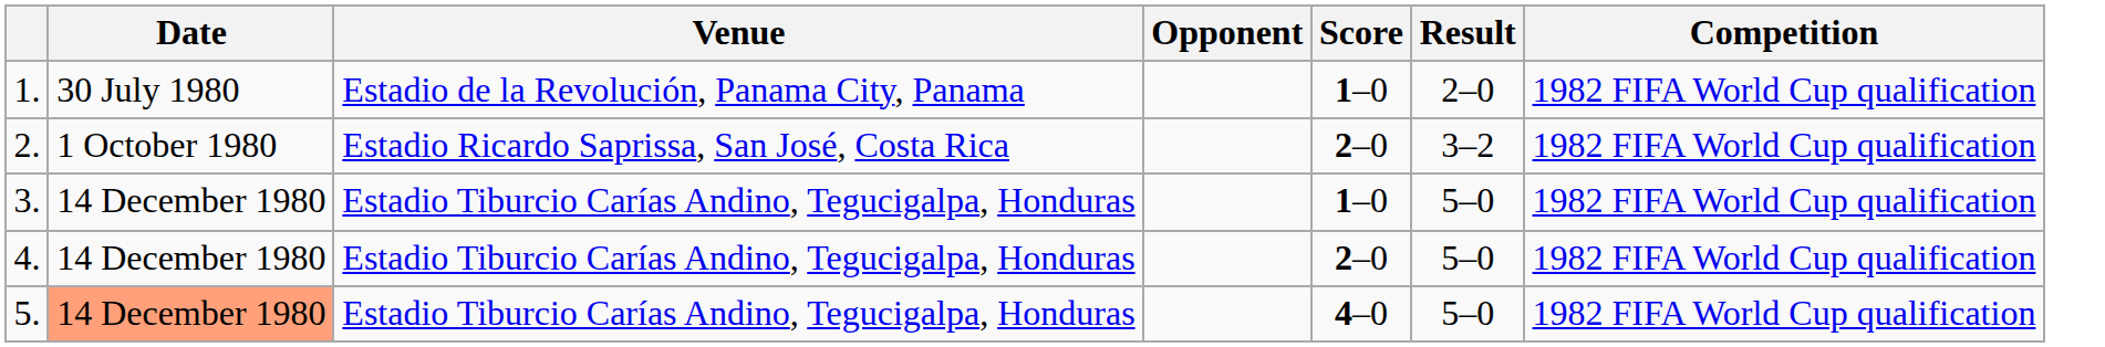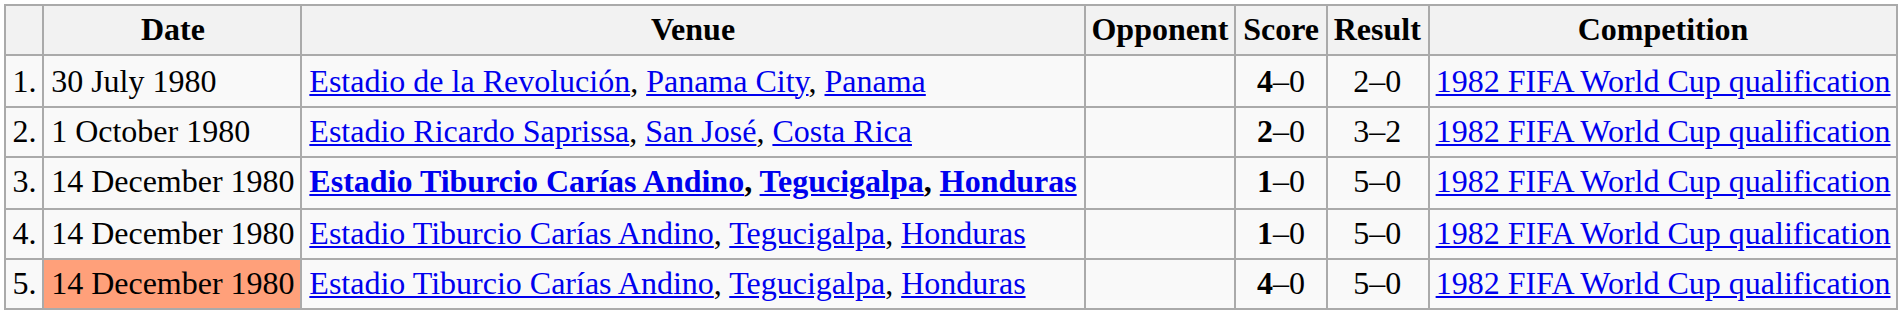 <table class="wikitable">
 <tr>
 <th></th>
 <th>Date</th>
 <th>Venue</th>
 <th>Opponent</th>
 <th>Score</th>
 <th>Result</th>
 <th>Competition</th>
 </tr>
 <tr>
 <td align="center">1.</td>
 <td>30 July 1980</td>
 <td><a href='#'>Estadio de la Revolución</a>, <a href='#'>Panama City</a>, <a href='#'>Panama</a></td>
 <td></td>
-<td align="center"><strong>1</strong>–0</td>
+<td align="center"><strong>4</strong>–0</td>
 <td align="center">2–0</td>
 <td><a href='#'>1982 FIFA World Cup qualification</a></td>
 </tr>
 <tr>
 <td align="center">2.</td>
 <td>1 October 1980</td>
 <td><a href='#'>Estadio Ricardo Saprissa</a>, <a href='#'>San José</a>, <a href='#'>Costa Rica</a></td>
 <td></td>
 <td align="center"><strong>2</strong>–0</td>
 <td align="center">3–2</td>
 <td><a href='#'>1982 FIFA World Cup qualification</a></td>
 </tr>
 <tr>
 <td align="center">3.</td>
 <td>14 December 1980</td>
-<td><a href='#'>Estadio Tiburcio Carías Andino</a>, <a href='#'>Tegucigalpa</a>, <a href='#'>Honduras</a></td>
+<td><strong><a href='#'>Estadio Tiburcio Carías Andino</a>, <a href='#'>Tegucigalpa</a>, <a href='#'>Honduras</a></strong></td>
 <td></td>
 <td align="center"><strong>1</strong>–0</td>
 <td align="center">5–0</td>
 <td><a href='#'>1982 FIFA World Cup qualification</a></td>
 </tr>
 <tr>
 <td align="center">4.</td>
 <td>14 December 1980</td>
 <td><a href='#'>Estadio Tiburcio Carías Andino</a>, <a href='#'>Tegucigalpa</a>, <a href='#'>Honduras</a></td>
 <td></td>
-<td align="center"><strong>2</strong>–0</td>
+<td align="center"><strong>1</strong>–0</td>
 <td align="center">5–0</td>
 <td><a href='#'>1982 FIFA World Cup qualification</a></td>
 </tr>
 <tr>
 <td align="center">5.</td>
 <td style="background: lightsalmon;">14 December 1980</td>
 <td><a href='#'>Estadio Tiburcio Carías Andino</a>, <a href='#'>Tegucigalpa</a>, <a href='#'>Honduras</a></td>
 <td></td>
 <td align="center"><strong>4</strong>–0</td>
 <td align="center">5–0</td>
 <td><a href='#'>1982 FIFA World Cup qualification</a></td>
 </tr>
 <tr>
 </tr>
 </table>
